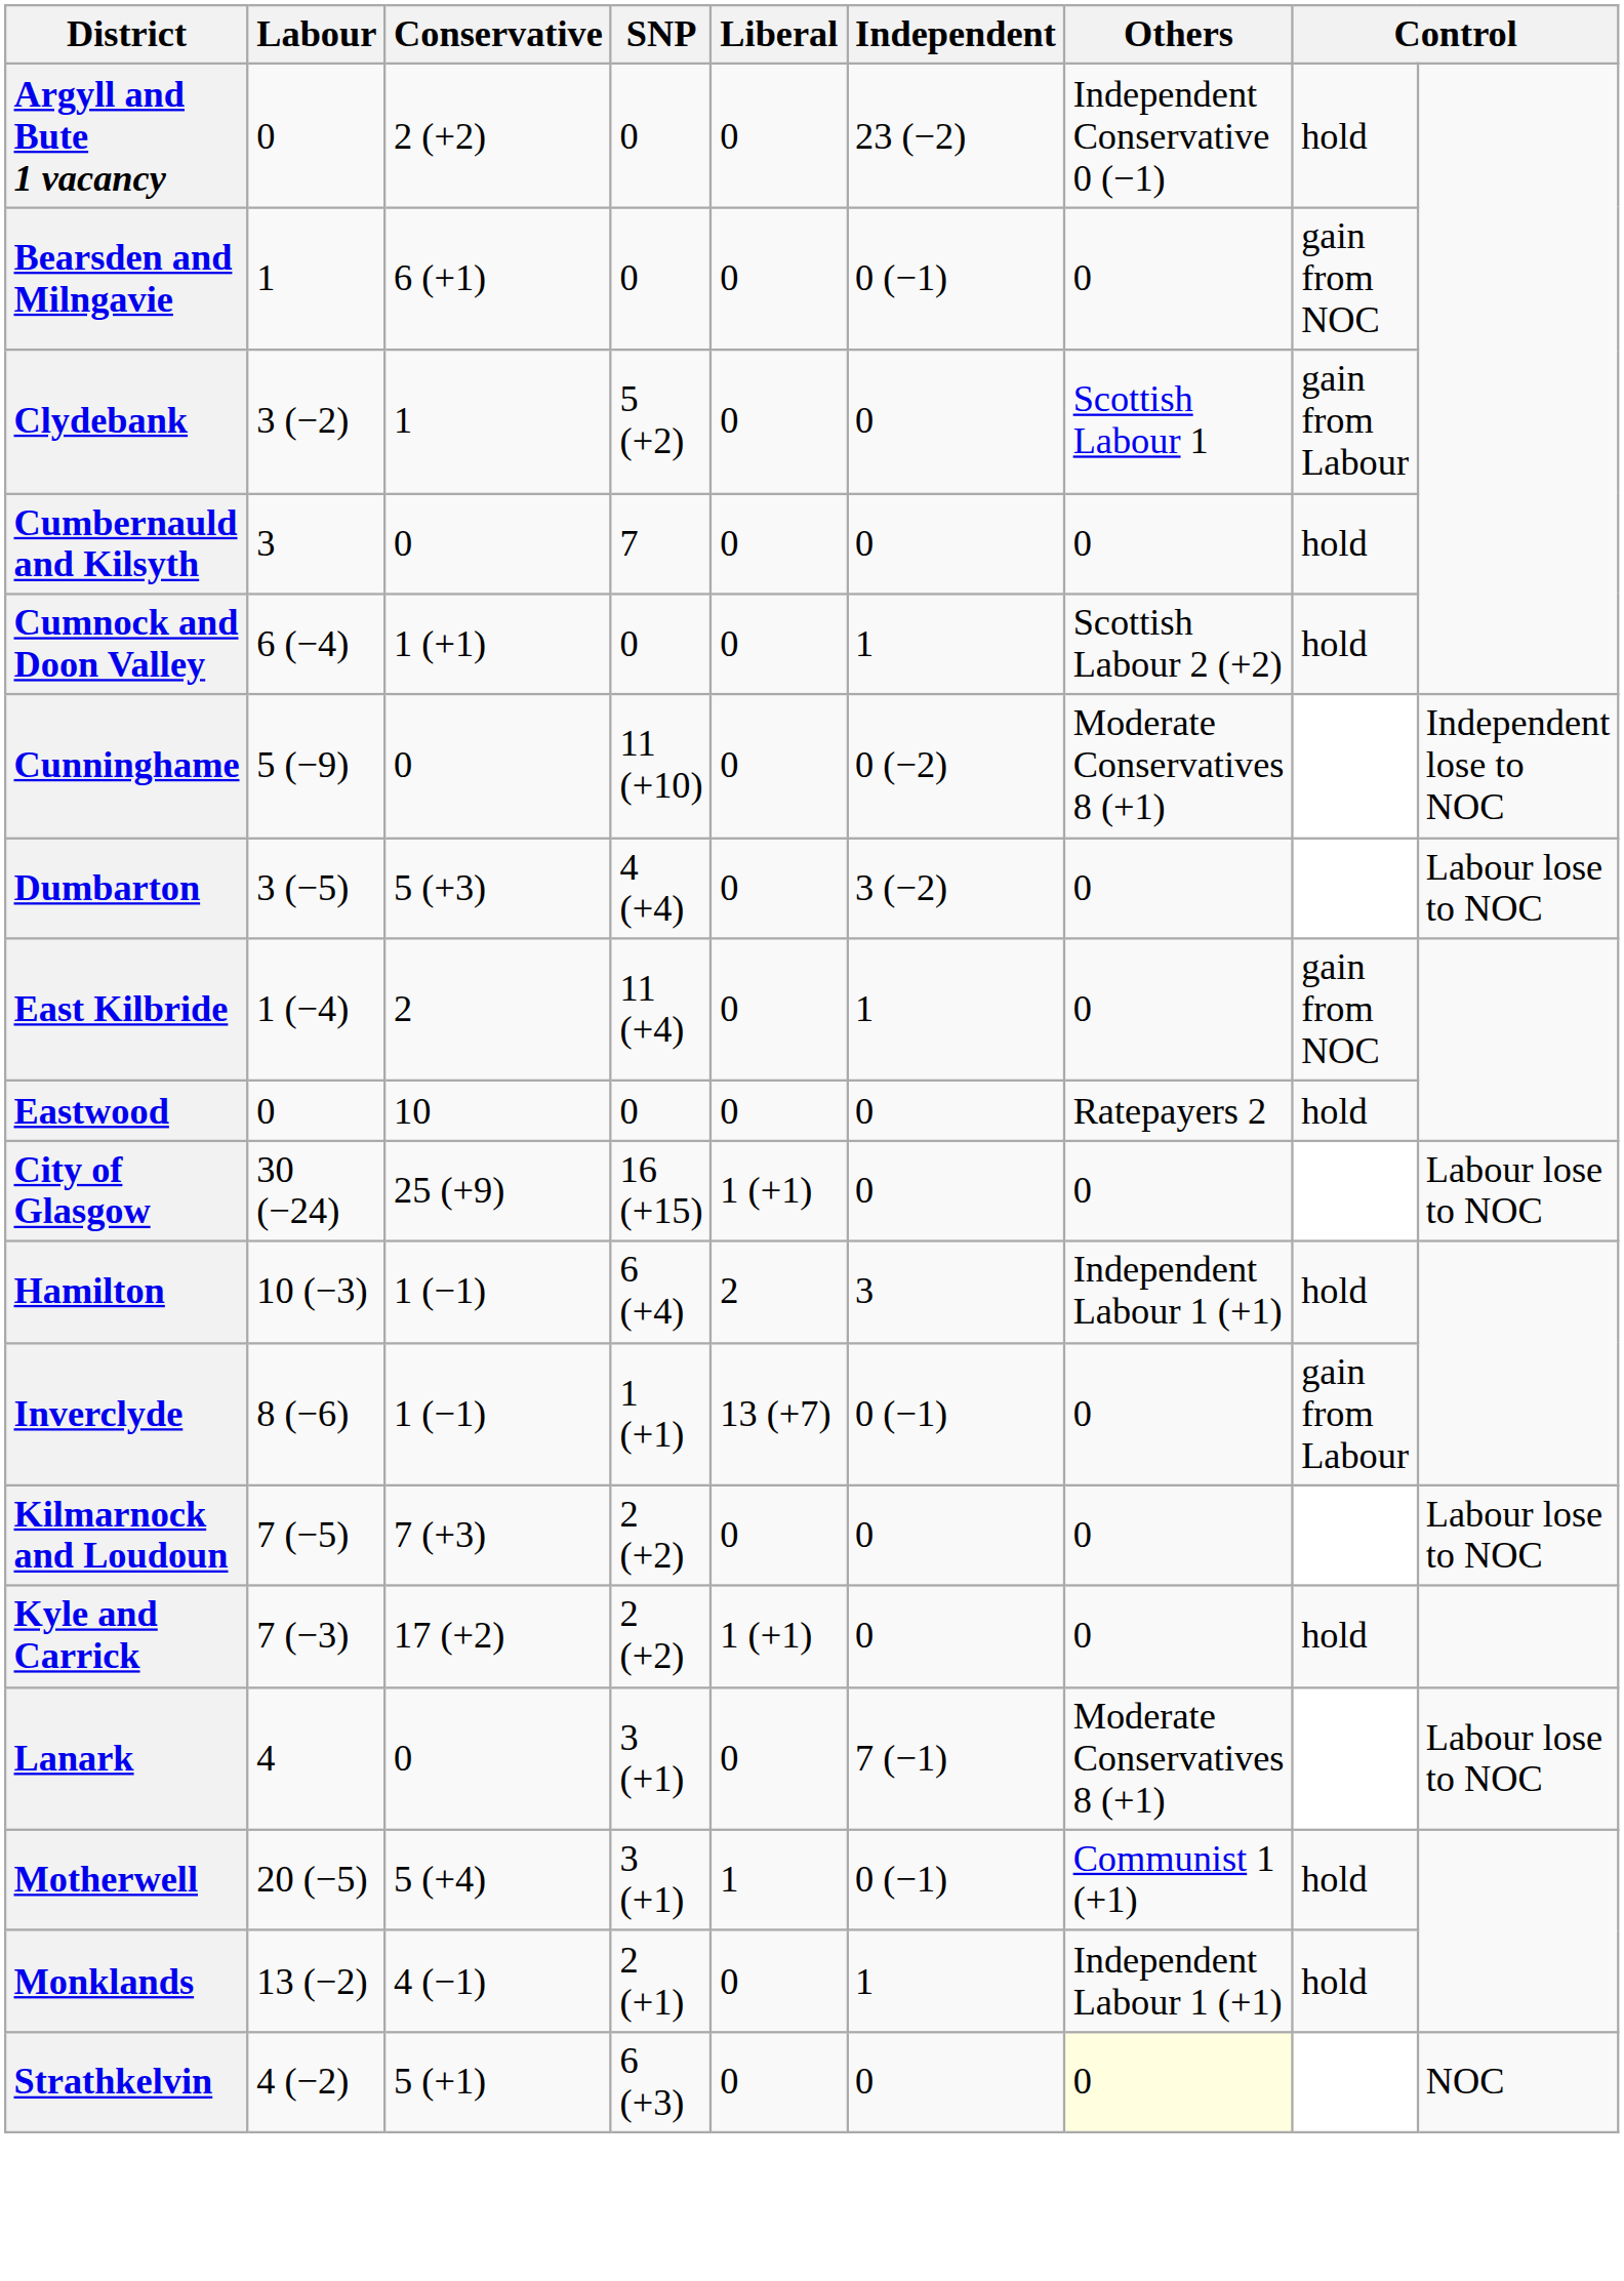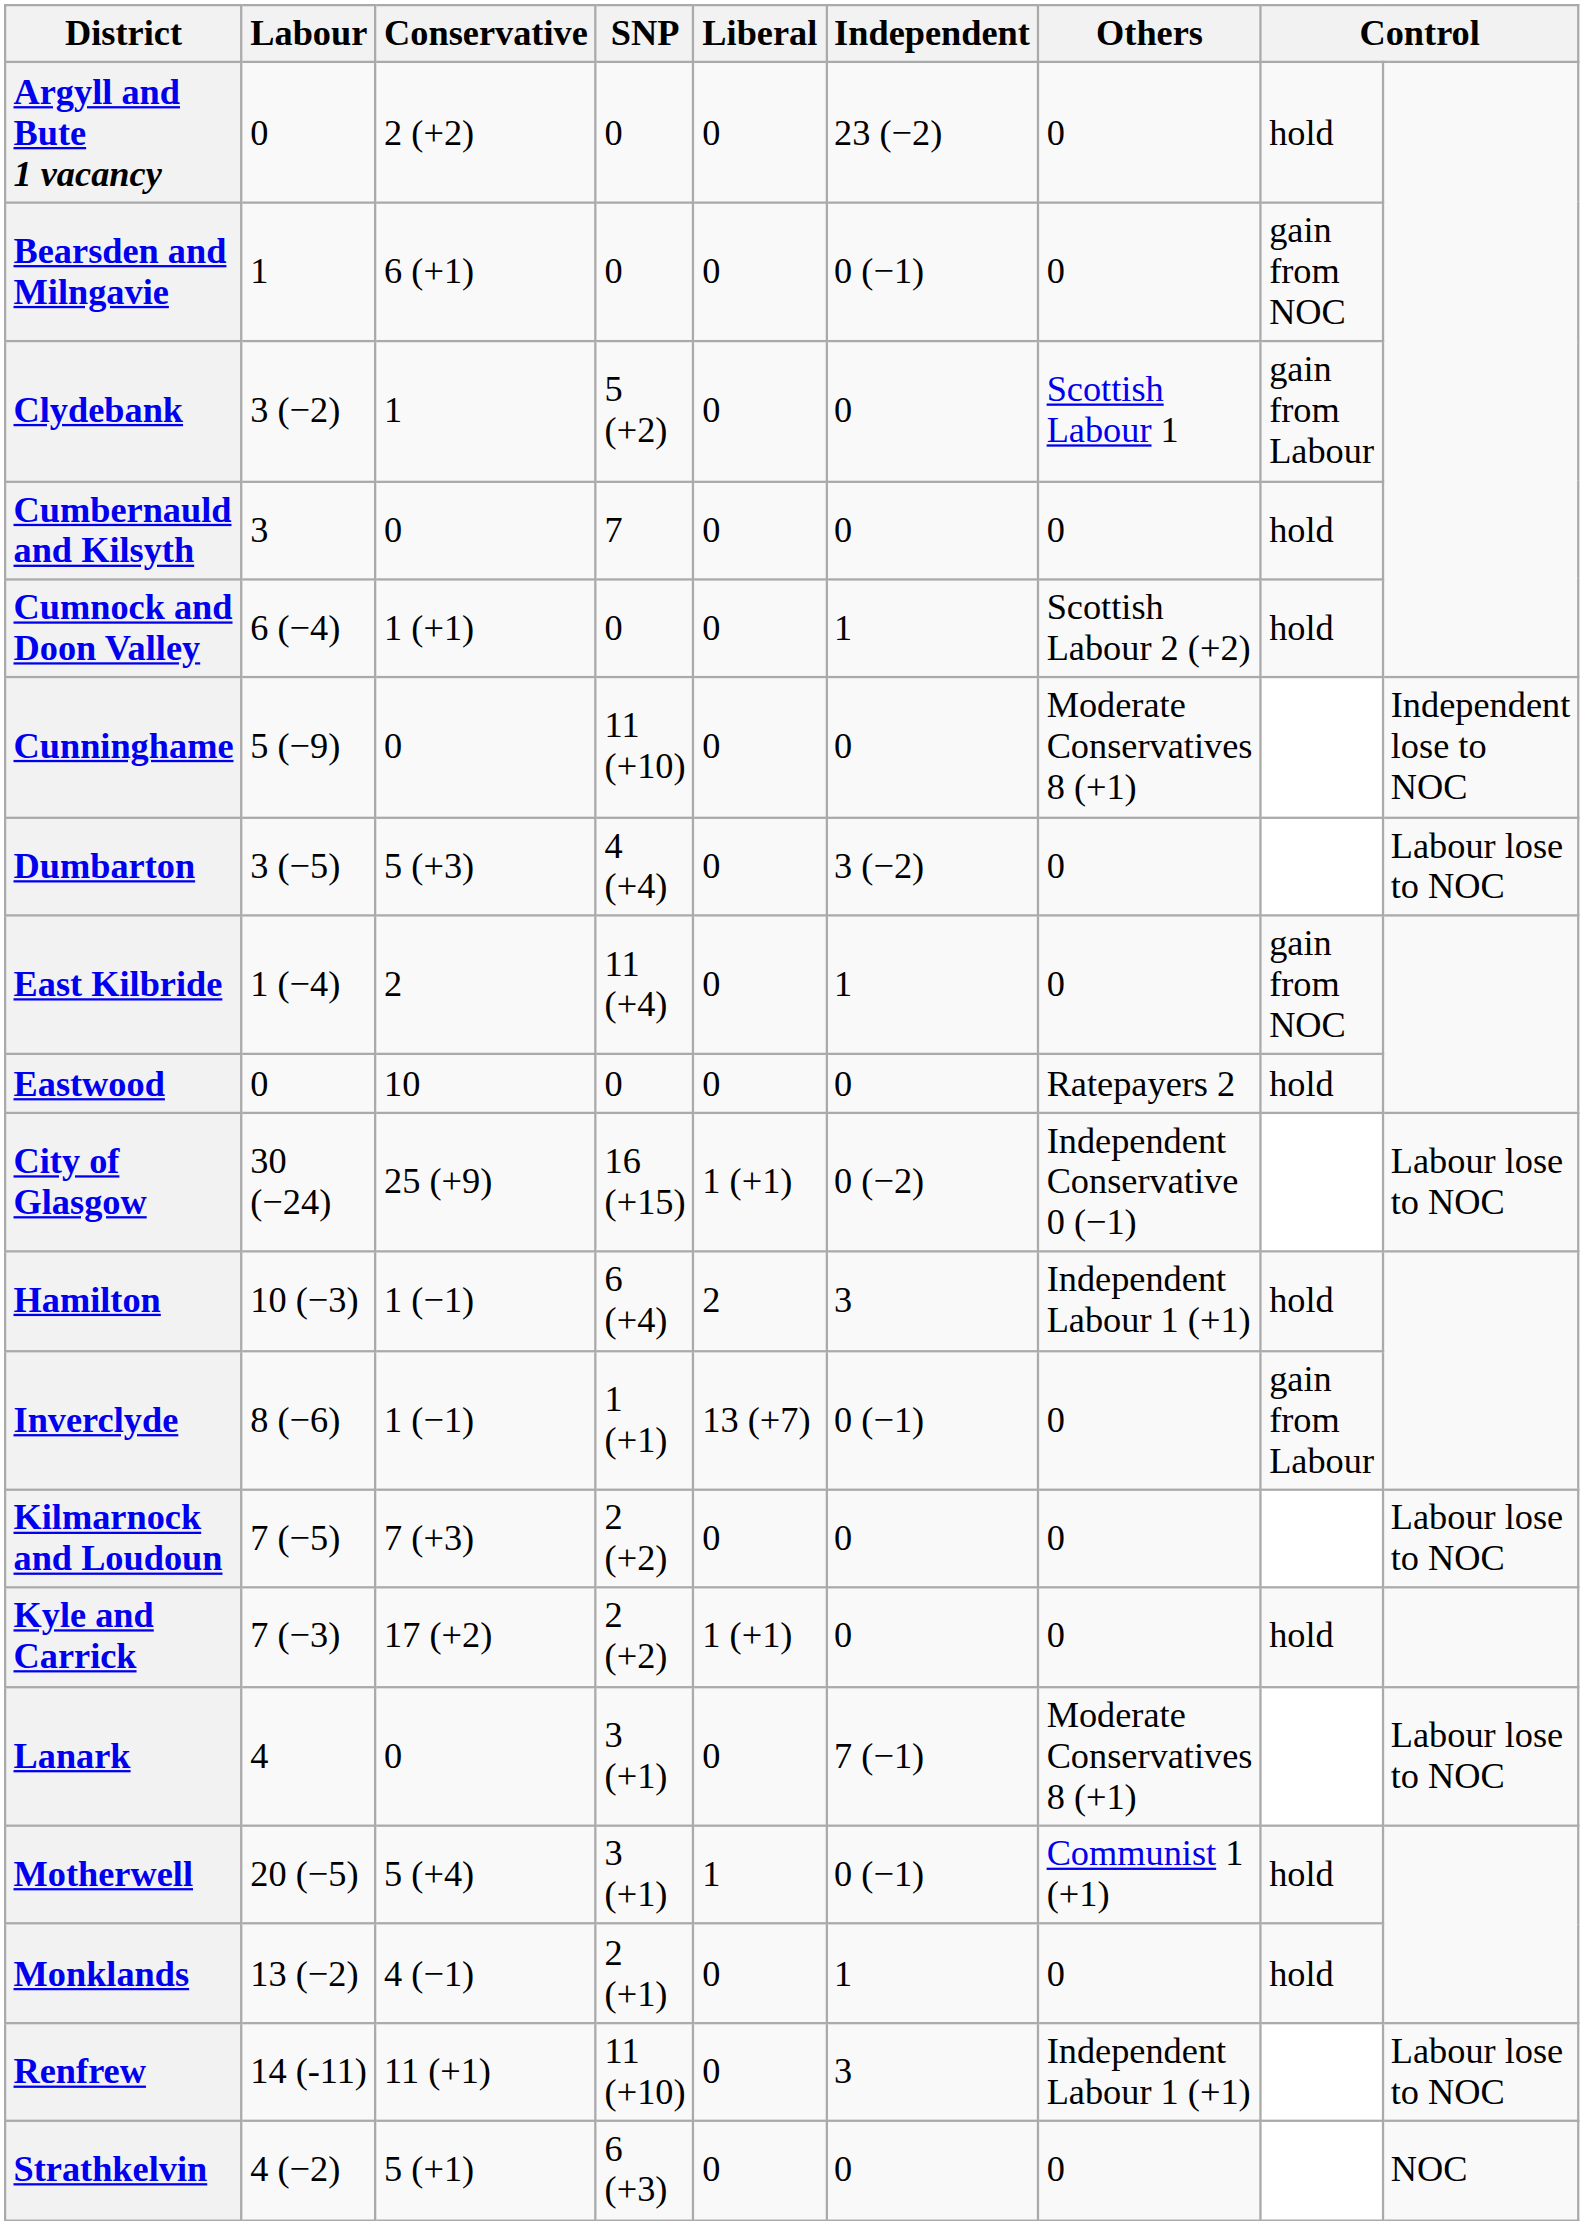 <table class="wikitable">
 <tr>
 <th scope="col">District</th>
 <th scope="col">Labour</th>
 <th scope="col">Conservative</th>
 <th scope="col">SNP</th>
 <th scope="col">Liberal</th>
 <th scope="col">Independent</th>
 <th scope="col">Others</th>
 <th scope="col" colspan=2>Control<br></th>
 </tr>
 <tr>
 <th scope="row" style="text-align: left;"><a href='#'>Argyll and Bute</a><br><em>1 vacancy</em></th>
 <td>0</td>
 <td>2 (+2)</td>
 <td>0</td>
 <td>0</td>
 <td>23 (−2)</td>
-<td>Independent Conservative 0 (−1)</td>
+<td>0</td>
 <td> hold</td>
 </tr>
 <tr>
 <th scope="row" style="text-align: left;"><a href='#'>Bearsden and Milngavie</a></th>
 <td>1</td>
 <td>6 (+1)</td>
 <td>0</td>
 <td>0</td>
 <td>0 (−1)</td>
 <td>0</td>
 <td> gain from NOC</td>
 </tr>
 <tr>
 <th scope="row" style="text-align: left;"><a href='#'>Clydebank</a></th>
 <td>3 (−2)</td>
 <td>1</td>
 <td>5 (+2)</td>
 <td>0</td>
 <td>0</td>
 <td><a href='#'>Scottish Labour</a> 1</td>
 <td> gain from Labour</td>
 </tr>
 <tr>
 <th scope="row" style="text-align: left;"><a href='#'>Cumbernauld and Kilsyth</a></th>
 <td>3</td>
 <td>0</td>
 <td>7</td>
 <td>0</td>
 <td>0</td>
 <td>0</td>
 <td> hold</td>
 </tr>
 <tr>
 <th scope="row" style="text-align: left;"><a href='#'>Cumnock and Doon Valley</a></th>
 <td>6 (−4)</td>
 <td>1 (+1)</td>
 <td>0</td>
 <td>0</td>
 <td>1</td>
 <td>Scottish Labour 2 (+2)</td>
 <td> hold</td>
 </tr>
 <tr>
 <th scope="row" style="text-align: left;"><a href='#'>Cunninghame</a></th>
 <td>5 (−9)</td>
 <td>0</td>
 <td>11 (+10)</td>
 <td>0</td>
-<td>0 (−2)</td>
+<td>0</td>
 <td>Moderate Conservatives 8 (+1)</td>
 <td bgcolor=white></td>
 <td>Independent lose to NOC</td>
 </tr>
 <tr>
 <th scope="row" style="text-align: left;"><a href='#'>Dumbarton</a></th>
 <td>3 (−5)</td>
 <td>5 (+3)</td>
 <td>4 (+4)</td>
 <td>0</td>
 <td>3 (−2)</td>
 <td>0</td>
 <td bgcolor=white></td>
 <td>Labour lose to NOC</td>
 </tr>
 <tr>
 <th scope="row" style="text-align: left;"><a href='#'>East Kilbride</a></th>
 <td>1 (−4)</td>
 <td>2</td>
 <td>11 (+4)</td>
 <td>0</td>
 <td>1</td>
 <td>0</td>
 <td> gain from NOC</td>
 </tr>
 <tr>
 <th scope="row" style="text-align: left;"><a href='#'>Eastwood</a></th>
 <td>0</td>
 <td>10</td>
 <td>0</td>
 <td>0</td>
 <td>0</td>
 <td>Ratepayers 2</td>
 <td> hold</td>
 </tr>
 <tr>
 <th scope="row" style="text-align: left;"><a href='#'>City of Glasgow</a></th>
 <td>30 (−24)</td>
 <td>25 (+9)</td>
 <td>16 (+15)</td>
 <td>1 (+1)</td>
-<td>0</td>
-<td>0</td>
+<td>0 (−2)</td>
+<td>Independent Conservative 0 (−1)</td>
 <td bgcolor=white></td>
 <td>Labour lose to NOC</td>
 </tr>
 <tr>
 <th scope="row" style="text-align: left;"><a href='#'>Hamilton</a></th>
 <td>10 (−3)</td>
 <td>1 (−1)</td>
 <td>6 (+4)</td>
 <td>2</td>
 <td>3</td>
 <td>Independent Labour 1 (+1)</td>
 <td> hold</td>
 </tr>
 <tr>
 <th scope="row" style="text-align: left;"><a href='#'>Inverclyde</a></th>
 <td>8 (−6)</td>
 <td>1 (−1)</td>
 <td>1 (+1)</td>
 <td>13 (+7)</td>
 <td>0 (−1)</td>
 <td>0</td>
 <td> gain from Labour</td>
 </tr>
 <tr>
 <th scope="row" style="text-align: left;"><a href='#'>Kilmarnock and Loudoun</a></th>
 <td>7 (−5)</td>
 <td>7 (+3)</td>
 <td>2 (+2)</td>
 <td>0</td>
 <td>0</td>
 <td>0</td>
 <td bgcolor=white></td>
 <td>Labour lose to NOC</td>
 </tr>
 <tr>
 <th scope="row" style="text-align: left;"><a href='#'>Kyle and Carrick</a></th>
 <td>7 (−3)</td>
 <td>17 (+2)</td>
 <td>2 (+2)</td>
 <td>1 (+1)</td>
 <td>0</td>
 <td>0</td>
 <td> hold</td>
 </tr>
 <tr>
 <th scope="row" style="text-align: left;"><a href='#'>Lanark</a></th>
 <td>4</td>
 <td>0</td>
 <td>3 (+1)</td>
 <td>0</td>
 <td>7 (−1)</td>
 <td>Moderate Conservatives 8 (+1)</td>
 <td bgcolor=white></td>
 <td>Labour lose to NOC</td>
 </tr>
 <tr>
 <th scope="row" style="text-align: left;"><a href='#'>Motherwell</a></th>
 <td>20 (−5)</td>
 <td>5 (+4)</td>
 <td>3 (+1)</td>
 <td>1</td>
 <td>0 (−1)</td>
 <td><a href='#'>Communist</a> 1 (+1)</td>
 <td> hold</td>
 </tr>
 <tr>
 <th scope="row" style="text-align: left;"><a href='#'>Monklands</a></th>
 <td>13 (−2)</td>
 <td>4 (−1)</td>
 <td>2 (+1)</td>
 <td>0</td>
 <td>1</td>
+<td>0</td>
+<td> hold</td>
+</tr>
+<tr>
+<th scope="row" style="text-align: left;"><a href='#'>Renfrew</a></th>
+<td>14 (-11)</td>
+<td>11 (+1)</td>
+<td>11 (+10)</td>
+<td>0</td>
+<td>3</td>
 <td>Independent Labour 1 (+1)</td>
-<td> hold</td>
+<td bgcolor=white></td>
+<td>Labour lose to NOC</td>
 </tr>
 <tr>
 <th scope="row" style="text-align: left;"><a href='#'>Strathkelvin</a></th>
 <td>4 (−2)</td>
 <td>5 (+1)</td>
 <td>6 (+3)</td>
 <td>0</td>
 <td>0</td>
-<td style="background: lightyellow;">0</td>
+<td>0</td>
 <td bgcolor=white></td>
 <td>NOC</td>
 </tr>
 </table>
